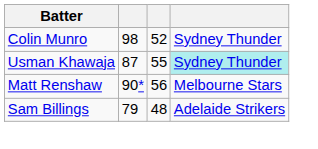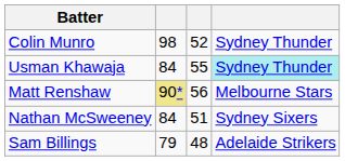 <table class="wikitable">
 <tr>
 <th>Batter</th>
 <th></th>
 <th></th>
 <th></th>
 </tr>
 <tr>
 <td><a href='#'>Colin Munro</a></td>
 <td>98</td>
 <td>52</td>
 <td><a href='#'>Sydney Thunder</a></td>
 </tr>
 <tr>
 <td><a href='#'>Usman Khawaja</a></td>
-<td>87</td>
+<td>84</td>
 <td>55</td>
 <td style="background: paleturquoise;"><a href='#'>Sydney Thunder</a></td>
 </tr>
 <tr>
 <td><a href='#'>Matt Renshaw</a></td>
-<td>90<a href='#'>*</a></td>
+<td style="background: khaki;">90<a href='#'>*</a></td>
 <td>56</td>
 <td><a href='#'>Melbourne Stars</a></td>
+</tr>
+<tr>
+<td><a href='#'>Nathan McSweeney</a></td>
+<td>84</td>
+<td>51</td>
+<td><a href='#'>Sydney Sixers</a></td>
 </tr>
 <tr>
 <td><a href='#'>Sam Billings</a></td>
 <td>79</td>
 <td>48</td>
 <td><a href='#'>Adelaide Strikers</a></td>
 </tr>
 </table>
